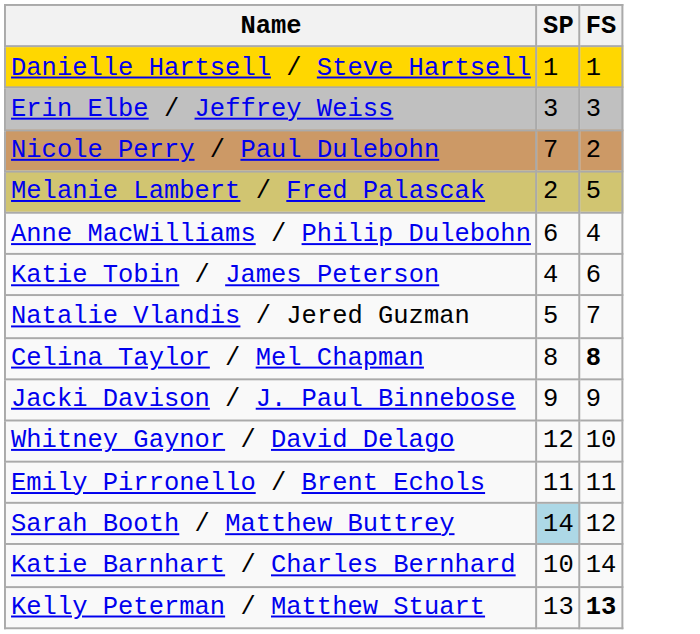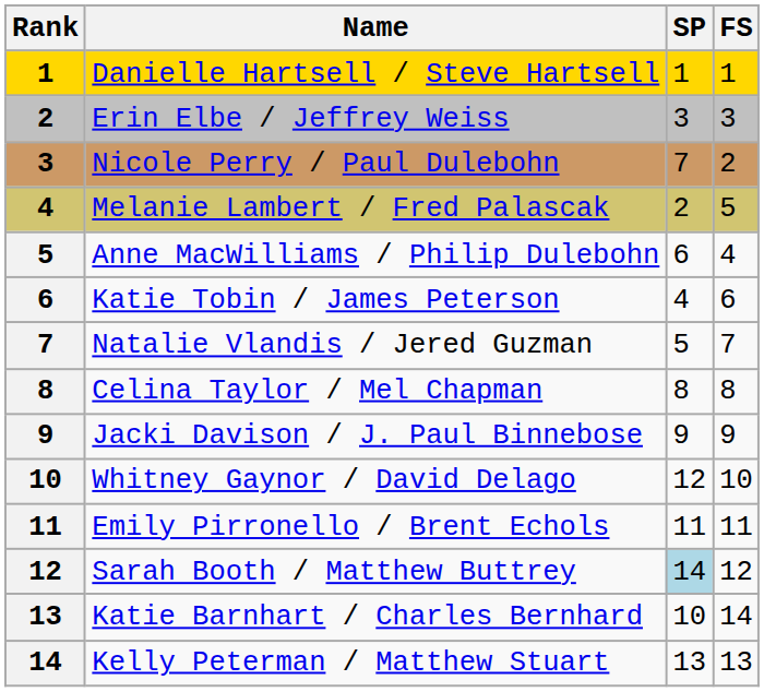 <table class="wikitable">
 <tr>
+<th>Rank</th>
 <th>Name</th>
 <th>SP</th>
 <th>FS</th>
 </tr>
 <tr bgcolor="gold">
+<td align="center"><strong>1</strong></td>
 <td><a href='#'>Danielle Hartsell</a> / <a href='#'>Steve Hartsell</a></td>
 <td>1</td>
 <td>1</td>
 </tr>
 <tr bgcolor="silver">
+<td align="center"><strong>2</strong></td>
 <td><a href='#'>Erin Elbe</a> / <a href='#'>Jeffrey Weiss</a></td>
 <td>3</td>
 <td>3</td>
 </tr>
 <tr bgcolor="cc9966">
+<td align="center"><strong>3</strong></td>
 <td><a href='#'>Nicole Perry</a> / <a href='#'>Paul Dulebohn</a></td>
 <td>7</td>
 <td>2</td>
 </tr>
 <tr bgcolor="#d1c571">
+<td align="center"><strong>4</strong></td>
 <td><a href='#'>Melanie Lambert</a> / <a href='#'>Fred Palascak</a></td>
 <td>2</td>
 <td>5</td>
 </tr>
 <tr>
+<th>5</th>
 <td><a href='#'>Anne MacWilliams</a> / <a href='#'>Philip Dulebohn</a></td>
 <td>6</td>
 <td>4</td>
 </tr>
 <tr>
+<th>6</th>
 <td><a href='#'>Katie Tobin</a> / <a href='#'>James Peterson</a></td>
 <td>4</td>
 <td>6</td>
 </tr>
 <tr>
+<th>7</th>
 <td><a href='#'>Natalie Vlandis</a> / Jered Guzman</td>
 <td>5</td>
 <td>7</td>
 </tr>
 <tr>
+<th>8</th>
 <td><a href='#'>Celina Taylor</a> / <a href='#'>Mel Chapman</a></td>
 <td>8</td>
-<td><strong>8</strong></td>
+<td>8</td>
 </tr>
 <tr>
+<th>9</th>
 <td><a href='#'>Jacki Davison</a> / <a href='#'>J. Paul Binnebose</a></td>
 <td>9</td>
 <td>9</td>
 </tr>
 <tr>
+<th>10</th>
 <td><a href='#'>Whitney Gaynor</a> / <a href='#'>David Delago</a></td>
 <td>12</td>
 <td>10</td>
 </tr>
 <tr>
+<th>11</th>
 <td><a href='#'>Emily Pirronello</a> / <a href='#'>Brent Echols</a></td>
 <td>11</td>
 <td>11</td>
 </tr>
 <tr>
+<th>12</th>
 <td><a href='#'>Sarah Booth</a> / <a href='#'>Matthew Buttrey</a></td>
 <td style="background: lightblue;">14</td>
 <td>12</td>
 </tr>
 <tr>
+<th>13</th>
 <td><a href='#'>Katie Barnhart</a> / <a href='#'>Charles Bernhard</a></td>
 <td>10</td>
 <td>14</td>
 </tr>
 <tr>
+<th>14</th>
 <td><a href='#'>Kelly Peterman</a> / <a href='#'>Matthew Stuart</a></td>
 <td>13</td>
-<td><strong>13</strong></td>
+<td>13</td>
 </tr>
 </table>
